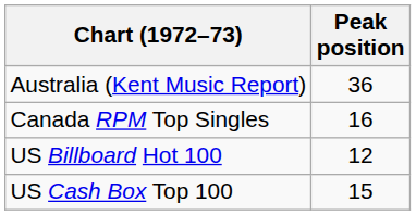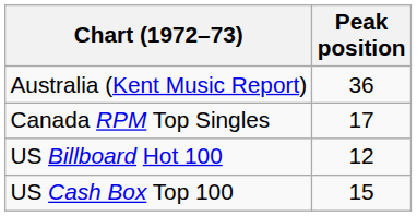 <table class="wikitable sortable">
 <tr>
 <th align="left">Chart (1972–73)</th>
 <th align="left">Peak<br>position</th>
 </tr>
 <tr>
 <td>Australia (<a href='#'>Kent Music Report</a>)</td>
 <td style="text-align:center;">36</td>
 </tr>
 <tr>
 <td align="left">Canada <a href='#'><em>RPM</em></a> Top Singles</td>
-<td style="text-align:center;">16</td>
+<td style="text-align:center;">17</td>
 </tr>
 <tr>
 <td align="left">US <em><a href='#'>Billboard</a></em> <a href='#'>Hot 100</a></td>
 <td style="text-align:center;">12</td>
 </tr>
 <tr>
 <td align="left">US <em><a href='#'>Cash Box</a></em> Top 100</td>
 <td style="text-align:center;">15</td>
 </tr>
 </table>
